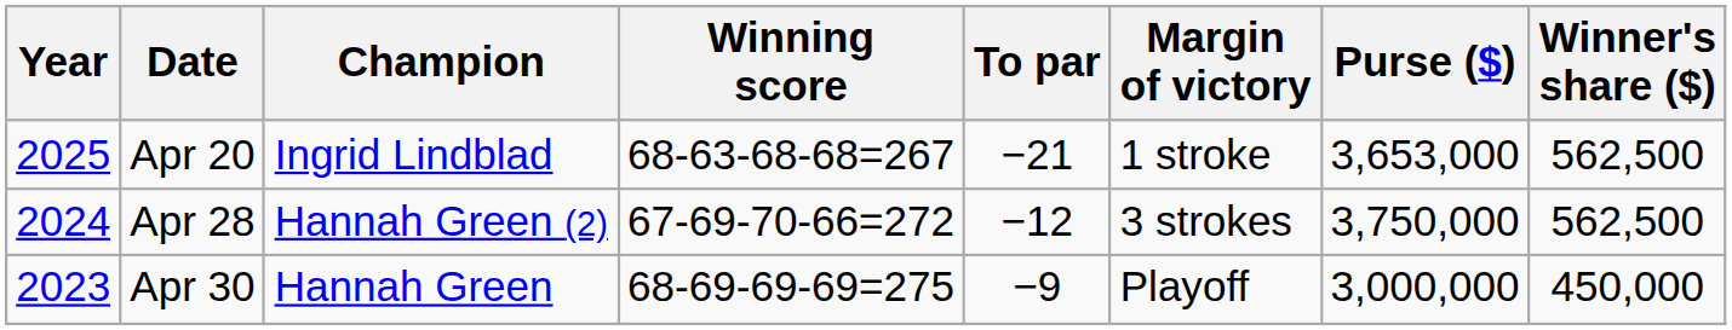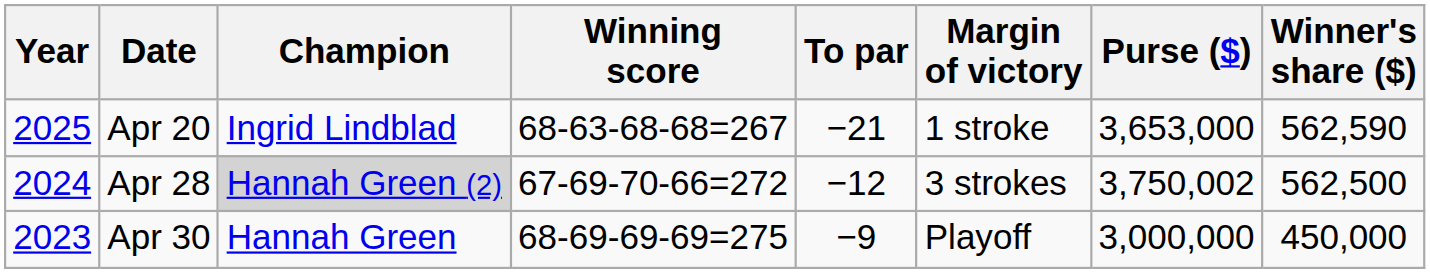 <table class="wikitable">
 <tr>
 <th>Year</th>
 <th>Date</th>
 <th>Champion</th>
 <th>Winning<br>score</th>
 <th>To par</th>
 <th>Margin<br>of victory</th>
 <th>Purse (<a href='#'>$</a>)</th>
 <th>Winner's<br>share ($)</th>
 </tr>
 <tr>
 <td><a href='#'>2025</a></td>
 <td>Apr 20</td>
 <td> <a href='#'>Ingrid Lindblad</a></td>
 <td align=center>68-63-68-68=267</td>
 <td align=center>−21</td>
 <td>1 stroke</td>
 <td align=center>3,653,000</td>
-<td align=center>562,500</td>
+<td align=center>562,590</td>
 </tr>
 <tr>
 <td><a href='#'>2024</a></td>
 <td>Apr 28</td>
-<td> <a href='#'>Hannah Green <small>(2)</small></a></td>
+<td style="background: lightgrey;"> <a href='#'>Hannah Green <small>(2)</small></a></td>
 <td align=center>67-69-70-66=272</td>
 <td align=center>−12</td>
 <td>3 strokes</td>
-<td align=center>3,750,000</td>
+<td align=center>3,750,002</td>
 <td align=center>562,500</td>
 </tr>
 <tr>
 <td><a href='#'>2023</a></td>
 <td>Apr 30</td>
 <td> <a href='#'>Hannah Green</a></td>
 <td align=center>68-69-69-69=275</td>
 <td align=center>−9</td>
 <td>Playoff</td>
 <td align=center>3,000,000</td>
 <td align=center>450,000</td>
 </tr>
 </table>
